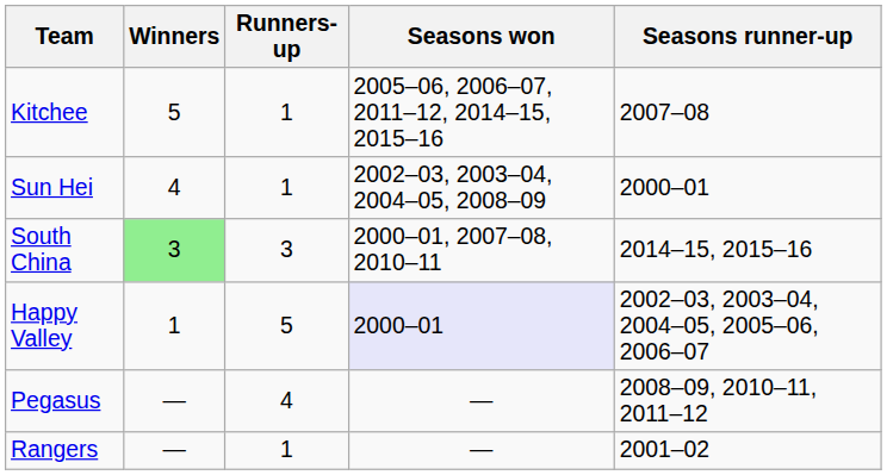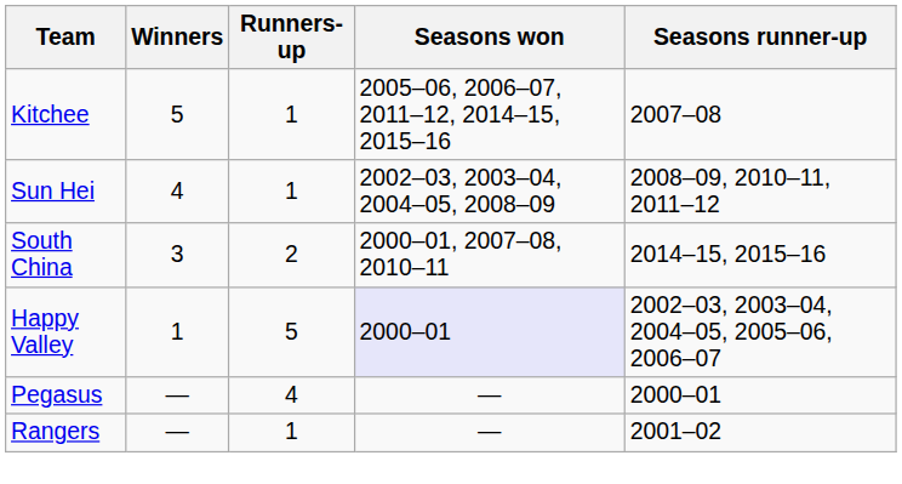 <table class="wikitable sortable" border="1">
 <tr>
 <th>Team</th>
 <th>Winners</th>
 <th>Runners-up</th>
 <th class="unsortable">Seasons won</th>
 <th class="unsortable">Seasons runner-up</th>
 </tr>
 <tr>
 <td><a href='#'>Kitchee</a></td>
 <td align=center>5</td>
 <td align=center>1</td>
 <td>2005–06, 2006–07, 2011–12, 2014–15, 2015–16</td>
 <td>2007–08</td>
 </tr>
 <tr>
 <td><a href='#'>Sun Hei</a></td>
 <td align=center>4</td>
 <td align=center>1</td>
 <td>2002–03, 2003–04, 2004–05, 2008–09</td>
-<td>2000–01</td>
+<td>2008–09, 2010–11, 2011–12</td>
 </tr>
 <tr>
 <td><a href='#'>South China</a></td>
-<td align=center style="background: lightgreen;">3</td>
 <td align=center>3</td>
+<td align=center>2</td>
 <td>2000–01, 2007–08, 2010–11</td>
 <td>2014–15, 2015–16</td>
 </tr>
 <tr>
 <td><a href='#'>Happy Valley</a></td>
 <td align=center>1</td>
 <td align=center>5</td>
 <td style="background: lavender;">2000–01</td>
 <td>2002–03, 2003–04, 2004–05, 2005–06, 2006–07</td>
 </tr>
 <tr>
 <td><a href='#'>Pegasus</a></td>
 <td align=center>—</td>
 <td align=center>4</td>
 <td align=center>—</td>
-<td>2008–09, 2010–11, 2011–12</td>
+<td>2000–01</td>
 </tr>
 <tr>
 <td><a href='#'>Rangers</a></td>
 <td align=center>—</td>
 <td align=center>1</td>
 <td align=center>—</td>
 <td>2001–02</td>
 </tr>
 </table>
